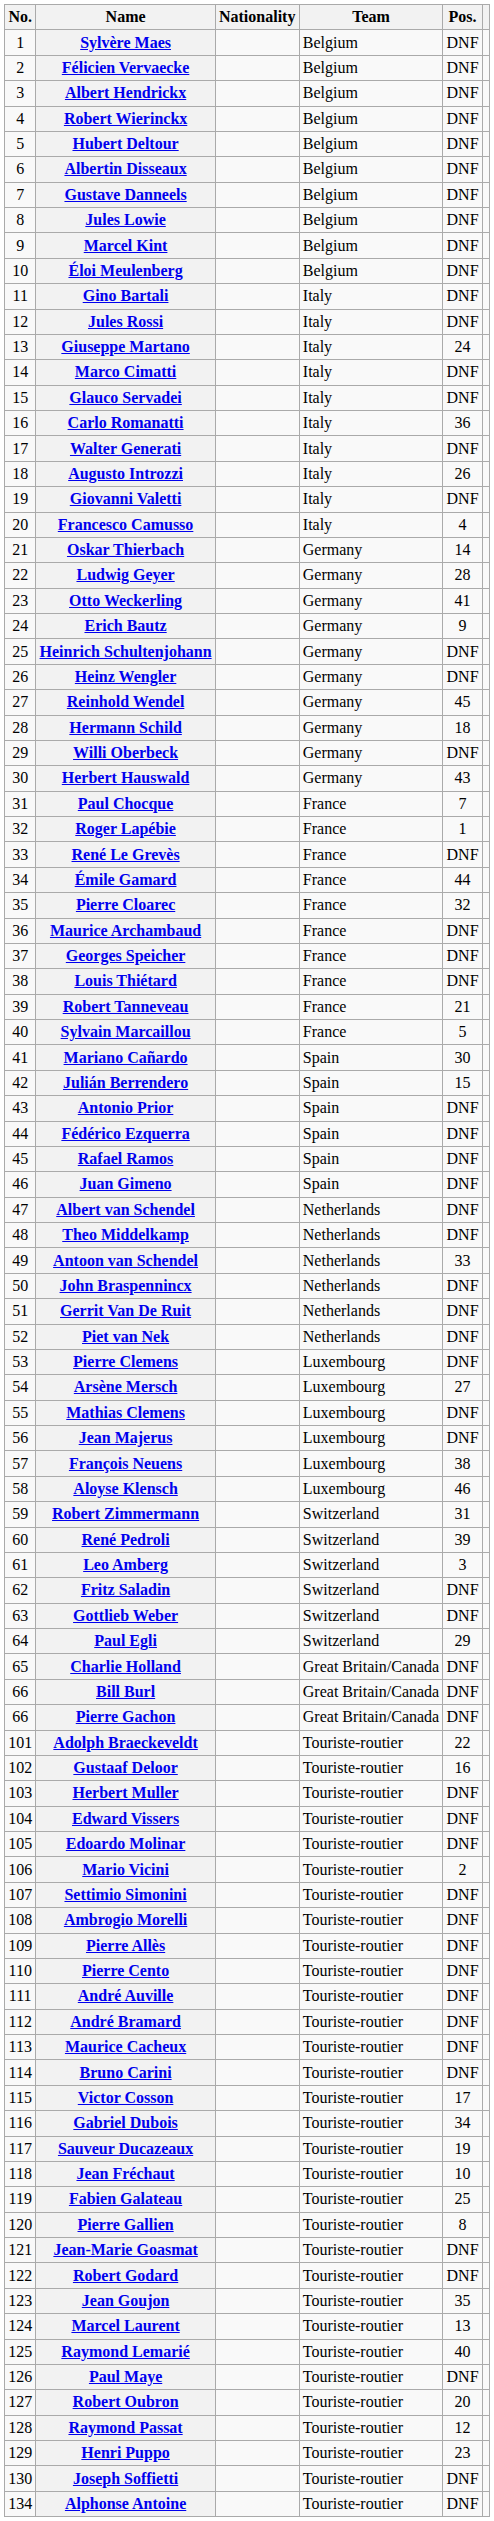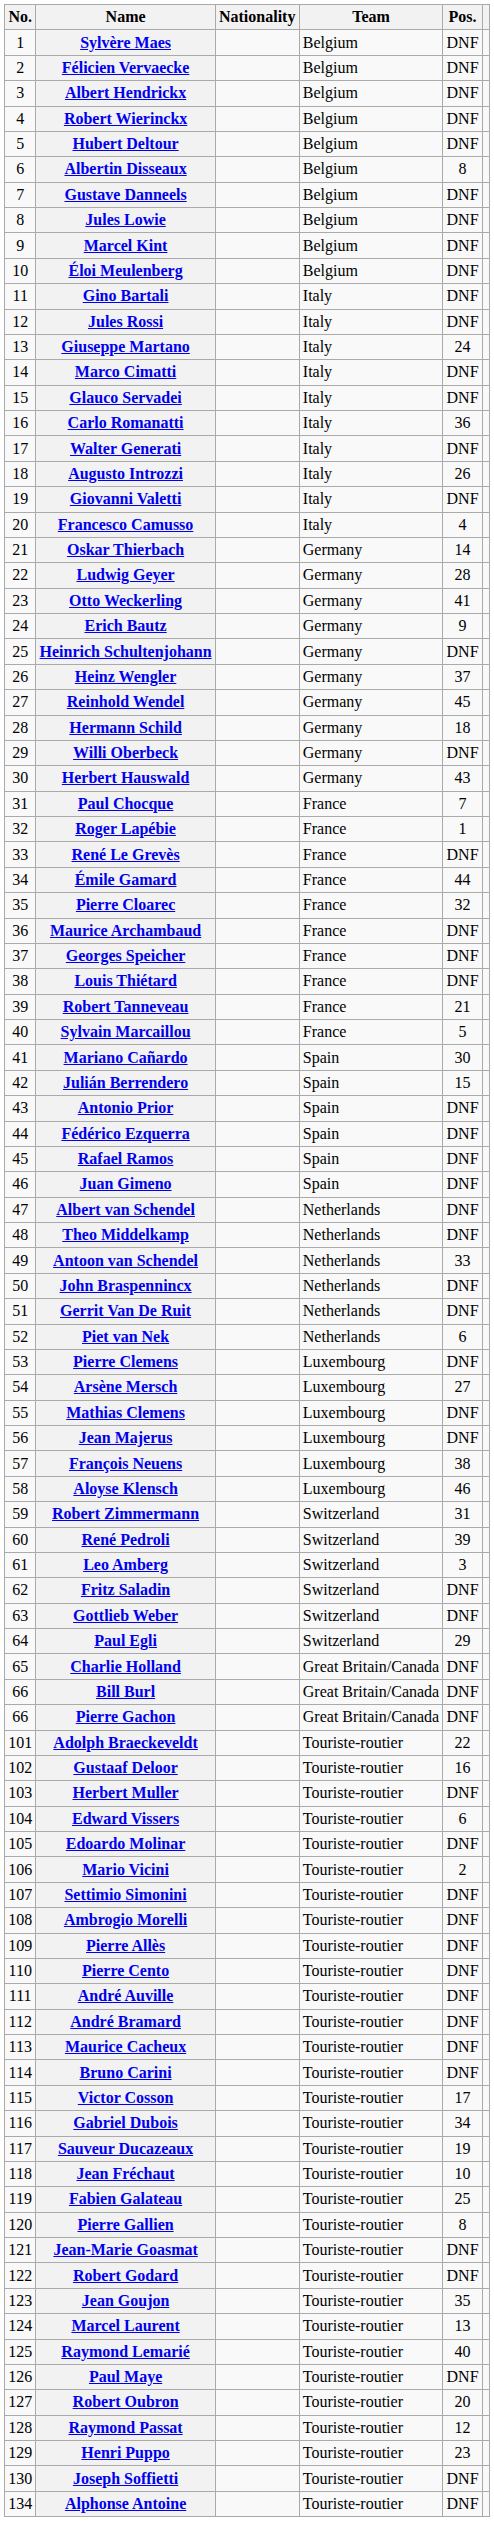 <table class="wikitable plainrowheaders sortable">
 <tr>
 <th scope="col">No.</th>
 <th scope="col">Name</th>
 <th scope="col">Nationality</th>
 <th scope="col">Team</th>
 <th scope="col" data-sort-type="number">Pos.</th>
 <th scope="col" class="unsortable"></th>
 </tr>
 <tr>
 <td style="text-align:center;">1</td>
 <th scope="row"><a href='#'>Sylvère Maes</a></th>
 <td></td>
 <td>Belgium</td>
 <td style="text-align:center;" data-sort-value="47">DNF</td>
 <td style="text-align:center;"></td>
 </tr>
 <tr>
 <td style="text-align:center;">2</td>
 <th scope="row"><a href='#'>Félicien Vervaecke</a></th>
 <td></td>
 <td>Belgium</td>
 <td style="text-align:center;" data-sort-value="47">DNF</td>
 <td style="text-align:center;"></td>
 </tr>
 <tr>
 <td style="text-align:center;">3</td>
 <th scope="row"><a href='#'>Albert Hendrickx</a></th>
 <td></td>
 <td>Belgium</td>
 <td style="text-align:center;" data-sort-value="47">DNF</td>
 <td style="text-align:center;"></td>
 </tr>
 <tr>
 <td style="text-align:center;">4</td>
 <th scope="row"><a href='#'>Robert Wierinckx</a></th>
 <td></td>
 <td>Belgium</td>
 <td style="text-align:center;" data-sort-value="47">DNF</td>
 <td style="text-align:center;"></td>
 </tr>
 <tr>
 <td style="text-align:center;">5</td>
 <th scope="row"><a href='#'>Hubert Deltour</a></th>
 <td></td>
 <td>Belgium</td>
 <td style="text-align:center;" data-sort-value="47">DNF</td>
 <td style="text-align:center;"></td>
 </tr>
 <tr>
 <td style="text-align:center;">6</td>
 <th scope="row"><a href='#'>Albertin Disseaux</a></th>
 <td></td>
 <td>Belgium</td>
-<td style="text-align:center;" data-sort-value="47">DNF</td>
+<td style="text-align:center;">8</td>
 <td style="text-align:center;"></td>
 </tr>
 <tr>
 <td style="text-align:center;">7</td>
 <th scope="row"><a href='#'>Gustave Danneels</a></th>
 <td></td>
 <td>Belgium</td>
 <td style="text-align:center;" data-sort-value="47">DNF</td>
 <td style="text-align:center;"></td>
 </tr>
 <tr>
 <td style="text-align:center;">8</td>
 <th scope="row"><a href='#'>Jules Lowie</a></th>
 <td></td>
 <td>Belgium</td>
 <td style="text-align:center;" data-sort-value="47">DNF</td>
 <td style="text-align:center;"></td>
 </tr>
 <tr>
 <td style="text-align:center;">9</td>
 <th scope="row"><a href='#'>Marcel Kint</a></th>
 <td></td>
 <td>Belgium</td>
 <td style="text-align:center;" data-sort-value="47">DNF</td>
 <td style="text-align:center;"></td>
 </tr>
 <tr>
 <td style="text-align:center;">10</td>
 <th scope="row"><a href='#'>Éloi Meulenberg</a></th>
 <td></td>
 <td>Belgium</td>
 <td style="text-align:center;" data-sort-value="47">DNF</td>
 <td style="text-align:center;"></td>
 </tr>
 <tr>
 <td style="text-align:center;">11</td>
 <th scope="row"><a href='#'>Gino Bartali</a></th>
 <td></td>
 <td>Italy</td>
 <td style="text-align:center;" data-sort-value="47">DNF</td>
 <td style="text-align:center;"></td>
 </tr>
 <tr>
 <td style="text-align:center;">12</td>
 <th scope="row"><a href='#'>Jules Rossi</a></th>
 <td></td>
 <td>Italy</td>
 <td style="text-align:center;" data-sort-value="47">DNF</td>
 <td style="text-align:center;"></td>
 </tr>
 <tr>
 <td style="text-align:center;">13</td>
 <th scope="row"><a href='#'>Giuseppe Martano</a></th>
 <td></td>
 <td>Italy</td>
 <td style="text-align:center;">24</td>
 <td style="text-align:center;"></td>
 </tr>
 <tr>
 <td style="text-align:center;">14</td>
 <th scope="row"><a href='#'>Marco Cimatti</a></th>
 <td></td>
 <td>Italy</td>
 <td style="text-align:center;" data-sort-value="47">DNF</td>
 <td style="text-align:center;"></td>
 </tr>
 <tr>
 <td style="text-align:center;">15</td>
 <th scope="row"><a href='#'>Glauco Servadei</a></th>
 <td></td>
 <td>Italy</td>
 <td style="text-align:center;" data-sort-value="47">DNF</td>
 <td style="text-align:center;"></td>
 </tr>
 <tr>
 <td style="text-align:center;">16</td>
 <th scope="row"><a href='#'>Carlo Romanatti</a></th>
 <td></td>
 <td>Italy</td>
 <td style="text-align:center;">36</td>
 <td style="text-align:center;"></td>
 </tr>
 <tr>
 <td style="text-align:center;">17</td>
 <th scope="row"><a href='#'>Walter Generati</a></th>
 <td></td>
 <td>Italy</td>
 <td style="text-align:center;" data-sort-value="47">DNF</td>
 <td style="text-align:center;"></td>
 </tr>
 <tr>
 <td style="text-align:center;">18</td>
 <th scope="row"><a href='#'>Augusto Introzzi</a></th>
 <td></td>
 <td>Italy</td>
 <td style="text-align:center;">26</td>
 <td style="text-align:center;"></td>
 </tr>
 <tr>
 <td style="text-align:center;">19</td>
 <th scope="row"><a href='#'>Giovanni Valetti</a></th>
 <td></td>
 <td>Italy</td>
 <td style="text-align:center;" data-sort-value="47">DNF</td>
 <td style="text-align:center;"></td>
 </tr>
 <tr>
 <td style="text-align:center;">20</td>
 <th scope="row"><a href='#'>Francesco Camusso</a></th>
 <td></td>
 <td>Italy</td>
 <td style="text-align:center;">4</td>
 <td style="text-align:center;"></td>
 </tr>
 <tr>
 <td style="text-align:center;">21</td>
 <th scope="row"><a href='#'>Oskar Thierbach</a></th>
 <td></td>
 <td>Germany</td>
 <td style="text-align:center;">14</td>
 <td style="text-align:center;"></td>
 </tr>
 <tr>
 <td style="text-align:center;">22</td>
 <th scope="row"><a href='#'>Ludwig Geyer</a></th>
 <td></td>
 <td>Germany</td>
 <td style="text-align:center;">28</td>
 <td style="text-align:center;"></td>
 </tr>
 <tr>
 <td style="text-align:center;">23</td>
 <th scope="row"><a href='#'>Otto Weckerling</a></th>
 <td></td>
 <td>Germany</td>
 <td style="text-align:center;">41</td>
 <td style="text-align:center;"></td>
 </tr>
 <tr>
 <td style="text-align:center;">24</td>
 <th scope="row"><a href='#'>Erich Bautz</a></th>
 <td></td>
 <td>Germany</td>
 <td style="text-align:center;">9</td>
 <td style="text-align:center;"></td>
 </tr>
 <tr>
 <td style="text-align:center;">25</td>
 <th scope="row"><a href='#'>Heinrich Schultenjohann</a></th>
 <td></td>
 <td>Germany</td>
 <td style="text-align:center;" data-sort-value="47">DNF</td>
 <td style="text-align:center;"></td>
 </tr>
 <tr>
 <td style="text-align:center;">26</td>
 <th scope="row"><a href='#'>Heinz Wengler</a></th>
 <td></td>
 <td>Germany</td>
-<td style="text-align:center;" data-sort-value="47">DNF</td>
+<td style="text-align:center;">37</td>
 <td style="text-align:center;"></td>
 </tr>
 <tr>
 <td style="text-align:center;">27</td>
 <th scope="row"><a href='#'>Reinhold Wendel</a></th>
 <td></td>
 <td>Germany</td>
 <td style="text-align:center;">45</td>
 <td style="text-align:center;"></td>
 </tr>
 <tr>
 <td style="text-align:center;">28</td>
 <th scope="row"><a href='#'>Hermann Schild</a></th>
 <td></td>
 <td>Germany</td>
 <td style="text-align:center;">18</td>
 <td style="text-align:center;"></td>
 </tr>
 <tr>
 <td style="text-align:center;">29</td>
 <th scope="row"><a href='#'>Willi Oberbeck</a></th>
 <td></td>
 <td>Germany</td>
 <td style="text-align:center;" data-sort-value="47">DNF</td>
 <td style="text-align:center;"></td>
 </tr>
 <tr>
 <td style="text-align:center;">30</td>
 <th scope="row"><a href='#'>Herbert Hauswald</a></th>
 <td></td>
 <td>Germany</td>
 <td style="text-align:center;">43</td>
 <td style="text-align:center;"></td>
 </tr>
 <tr>
 <td style="text-align:center;">31</td>
 <th scope="row"><a href='#'>Paul Chocque</a></th>
 <td></td>
 <td>France</td>
 <td style="text-align:center;">7</td>
 <td style="text-align:center;"></td>
 </tr>
 <tr>
 <td style="text-align:center;">32</td>
 <th scope="row"><a href='#'>Roger Lapébie</a></th>
 <td></td>
 <td>France</td>
 <td style="text-align:center;">1</td>
 <td style="text-align:center;"></td>
 </tr>
 <tr>
 <td style="text-align:center;">33</td>
 <th scope="row"><a href='#'>René Le Grevès</a></th>
 <td></td>
 <td>France</td>
 <td style="text-align:center;" data-sort-value="47">DNF</td>
 <td style="text-align:center;"></td>
 </tr>
 <tr>
 <td style="text-align:center;">34</td>
 <th scope="row"><a href='#'>Émile Gamard</a></th>
 <td></td>
 <td>France</td>
 <td style="text-align:center;">44</td>
 <td style="text-align:center;"></td>
 </tr>
 <tr>
 <td style="text-align:center;">35</td>
 <th scope="row"><a href='#'>Pierre Cloarec</a></th>
 <td></td>
 <td>France</td>
 <td style="text-align:center;">32</td>
 <td style="text-align:center;"></td>
 </tr>
 <tr>
 <td style="text-align:center;">36</td>
 <th scope="row"><a href='#'>Maurice Archambaud</a></th>
 <td></td>
 <td>France</td>
 <td style="text-align:center;" data-sort-value="47">DNF</td>
 <td style="text-align:center;"></td>
 </tr>
 <tr>
 <td style="text-align:center;">37</td>
 <th scope="row"><a href='#'>Georges Speicher</a></th>
 <td></td>
 <td>France</td>
 <td style="text-align:center;" data-sort-value="47">DNF</td>
 <td style="text-align:center;"></td>
 </tr>
 <tr>
 <td style="text-align:center;">38</td>
 <th scope="row"><a href='#'>Louis Thiétard</a></th>
 <td></td>
 <td>France</td>
 <td style="text-align:center;" data-sort-value="47">DNF</td>
 <td style="text-align:center;"></td>
 </tr>
 <tr>
 <td style="text-align:center;">39</td>
 <th scope="row"><a href='#'>Robert Tanneveau</a></th>
 <td></td>
 <td>France</td>
 <td style="text-align:center;">21</td>
 <td style="text-align:center;"></td>
 </tr>
 <tr>
 <td style="text-align:center;">40</td>
 <th scope="row"><a href='#'>Sylvain Marcaillou</a></th>
 <td></td>
 <td>France</td>
 <td style="text-align:center;">5</td>
 <td style="text-align:center;"></td>
 </tr>
 <tr>
 <td style="text-align:center;">41</td>
 <th scope="row"><a href='#'>Mariano Cañardo</a></th>
 <td></td>
 <td>Spain</td>
 <td style="text-align:center;">30</td>
 <td style="text-align:center;"></td>
 </tr>
 <tr>
 <td style="text-align:center;">42</td>
 <th scope="row"><a href='#'>Julián Berrendero</a></th>
 <td></td>
 <td>Spain</td>
 <td style="text-align:center;">15</td>
 <td style="text-align:center;"></td>
 </tr>
 <tr>
 <td style="text-align:center;">43</td>
 <th scope="row"><a href='#'>Antonio Prior</a></th>
 <td></td>
 <td>Spain</td>
 <td style="text-align:center;" data-sort-value="47">DNF</td>
 <td style="text-align:center;"></td>
 </tr>
 <tr>
 <td style="text-align:center;">44</td>
 <th scope="row"><a href='#'>Fédérico Ezquerra</a></th>
 <td></td>
 <td>Spain</td>
 <td style="text-align:center;" data-sort-value="47">DNF</td>
 <td style="text-align:center;"></td>
 </tr>
 <tr>
 <td style="text-align:center;">45</td>
 <th scope="row"><a href='#'>Rafael Ramos</a></th>
 <td></td>
 <td>Spain</td>
 <td style="text-align:center;" data-sort-value="47">DNF</td>
 <td style="text-align:center;"></td>
 </tr>
 <tr>
 <td style="text-align:center;">46</td>
 <th scope="row"><a href='#'>Juan Gimeno</a></th>
 <td></td>
 <td>Spain</td>
 <td style="text-align:center;" data-sort-value="47">DNF</td>
 <td style="text-align:center;"></td>
 </tr>
 <tr>
 <td style="text-align:center;">47</td>
 <th scope="row"><a href='#'>Albert van Schendel</a></th>
 <td></td>
 <td>Netherlands</td>
 <td style="text-align:center;" data-sort-value="47">DNF</td>
 <td style="text-align:center;"></td>
 </tr>
 <tr>
 <td style="text-align:center;">48</td>
 <th scope="row"><a href='#'>Theo Middelkamp</a></th>
 <td></td>
 <td>Netherlands</td>
 <td style="text-align:center;" data-sort-value="47">DNF</td>
 <td style="text-align:center;"></td>
 </tr>
 <tr>
 <td style="text-align:center;">49</td>
 <th scope="row"><a href='#'>Antoon van Schendel</a></th>
 <td></td>
 <td>Netherlands</td>
 <td style="text-align:center;">33</td>
 <td style="text-align:center;"></td>
 </tr>
 <tr>
 <td style="text-align:center;">50</td>
 <th scope="row"><a href='#'>John Braspennincx</a></th>
 <td></td>
 <td>Netherlands</td>
 <td style="text-align:center;" data-sort-value="47">DNF</td>
 <td style="text-align:center;"></td>
 </tr>
 <tr>
 <td style="text-align:center;">51</td>
 <th scope="row"><a href='#'>Gerrit Van De Ruit</a></th>
 <td></td>
 <td>Netherlands</td>
 <td style="text-align:center;" data-sort-value="47">DNF</td>
 <td style="text-align:center;"></td>
 </tr>
 <tr>
 <td style="text-align:center;">52</td>
 <th scope="row"><a href='#'>Piet van Nek</a></th>
 <td></td>
 <td>Netherlands</td>
-<td style="text-align:center;" data-sort-value="47">DNF</td>
+<td style="text-align:center;">6</td>
 <td style="text-align:center;"></td>
 </tr>
 <tr>
 <td style="text-align:center;">53</td>
 <th scope="row"><a href='#'>Pierre Clemens</a></th>
 <td></td>
 <td>Luxembourg</td>
 <td style="text-align:center;" data-sort-value="47">DNF</td>
 <td style="text-align:center;"></td>
 </tr>
 <tr>
 <td style="text-align:center;">54</td>
 <th scope="row"><a href='#'>Arsène Mersch</a></th>
 <td></td>
 <td>Luxembourg</td>
 <td style="text-align:center;">27</td>
 <td style="text-align:center;"></td>
 </tr>
 <tr>
 <td style="text-align:center;">55</td>
 <th scope="row"><a href='#'>Mathias Clemens</a></th>
 <td></td>
 <td>Luxembourg</td>
 <td style="text-align:center;" data-sort-value="47">DNF</td>
 <td style="text-align:center;"></td>
 </tr>
 <tr>
 <td style="text-align:center;">56</td>
 <th scope="row"><a href='#'>Jean Majerus</a></th>
 <td></td>
 <td>Luxembourg</td>
 <td style="text-align:center;" data-sort-value="47">DNF</td>
 <td style="text-align:center;"></td>
 </tr>
 <tr>
 <td style="text-align:center;">57</td>
 <th scope="row"><a href='#'>François Neuens</a></th>
 <td></td>
 <td>Luxembourg</td>
 <td style="text-align:center;">38</td>
 <td style="text-align:center;"></td>
 </tr>
 <tr>
 <td style="text-align:center;">58</td>
 <th scope="row"><a href='#'>Aloyse Klensch</a></th>
 <td></td>
 <td>Luxembourg</td>
 <td style="text-align:center;">46</td>
 <td style="text-align:center;"></td>
 </tr>
 <tr>
 <td style="text-align:center;">59</td>
 <th scope="row"><a href='#'>Robert Zimmermann</a></th>
 <td></td>
 <td>Switzerland</td>
 <td style="text-align:center;">31</td>
 <td style="text-align:center;"></td>
 </tr>
 <tr>
 <td style="text-align:center;">60</td>
 <th scope="row"><a href='#'>René Pedroli</a></th>
 <td></td>
 <td>Switzerland</td>
 <td style="text-align:center;">39</td>
 <td style="text-align:center;"></td>
 </tr>
 <tr>
 <td style="text-align:center;">61</td>
 <th scope="row"><a href='#'>Leo Amberg</a></th>
 <td></td>
 <td>Switzerland</td>
 <td style="text-align:center;">3</td>
 <td style="text-align:center;"></td>
 </tr>
 <tr>
 <td style="text-align:center;">62</td>
 <th scope="row"><a href='#'>Fritz Saladin</a></th>
 <td></td>
 <td>Switzerland</td>
 <td style="text-align:center;" data-sort-value="47">DNF</td>
 <td style="text-align:center;"></td>
 </tr>
 <tr>
 <td style="text-align:center;">63</td>
 <th scope="row"><a href='#'>Gottlieb Weber</a></th>
 <td></td>
 <td>Switzerland</td>
 <td style="text-align:center;" data-sort-value="47">DNF</td>
 <td style="text-align:center;"></td>
 </tr>
 <tr>
 <td style="text-align:center;">64</td>
 <th scope="row"><a href='#'>Paul Egli</a></th>
 <td></td>
 <td>Switzerland</td>
 <td style="text-align:center;">29</td>
 <td style="text-align:center;"></td>
 </tr>
 <tr>
 <td style="text-align:center;">65</td>
 <th scope="row"><a href='#'>Charlie Holland</a></th>
 <td></td>
 <td>Great Britain/Canada</td>
 <td style="text-align:center;" data-sort-value="47">DNF</td>
 <td style="text-align:center;"></td>
 </tr>
 <tr>
 <td style="text-align:center;">66</td>
 <th scope="row"><a href='#'>Bill Burl</a></th>
 <td></td>
 <td>Great Britain/Canada</td>
 <td style="text-align:center;" data-sort-value="47">DNF</td>
 <td style="text-align:center;"></td>
 </tr>
 <tr>
 <td style="text-align:center;">66</td>
 <th scope="row"><a href='#'>Pierre Gachon</a></th>
 <td></td>
 <td>Great Britain/Canada</td>
 <td style="text-align:center;" data-sort-value="47">DNF</td>
 <td style="text-align:center;"></td>
 </tr>
 <tr>
 <td style="text-align:center;">101</td>
 <th scope="row"><a href='#'>Adolph Braeckeveldt</a></th>
 <td></td>
 <td>Touriste-routier</td>
 <td style="text-align:center;">22</td>
 <td style="text-align:center;"></td>
 </tr>
 <tr>
 <td style="text-align:center;">102</td>
 <th scope="row"><a href='#'>Gustaaf Deloor</a></th>
 <td></td>
 <td>Touriste-routier</td>
 <td style="text-align:center;">16</td>
 <td style="text-align:center;"></td>
 </tr>
 <tr>
 <td style="text-align:center;">103</td>
 <th scope="row"><a href='#'>Herbert Muller</a></th>
 <td></td>
 <td>Touriste-routier</td>
 <td style="text-align:center;" data-sort-value="47">DNF</td>
 <td style="text-align:center;"></td>
 </tr>
 <tr>
 <td style="text-align:center;">104</td>
 <th scope="row"><a href='#'>Edward Vissers</a></th>
 <td></td>
 <td>Touriste-routier</td>
-<td style="text-align:center;" data-sort-value="47">DNF</td>
+<td style="text-align:center;">6</td>
 <td style="text-align:center;"></td>
 </tr>
 <tr>
 <td style="text-align:center;">105</td>
 <th scope="row"><a href='#'>Edoardo Molinar</a></th>
 <td></td>
 <td>Touriste-routier</td>
 <td style="text-align:center;" data-sort-value="47">DNF</td>
 <td style="text-align:center;"></td>
 </tr>
 <tr>
 <td style="text-align:center;">106</td>
 <th scope="row"><a href='#'>Mario Vicini</a></th>
 <td></td>
 <td>Touriste-routier</td>
 <td style="text-align:center;">2</td>
 <td style="text-align:center;"></td>
 </tr>
 <tr>
 <td style="text-align:center;">107</td>
 <th scope="row"><a href='#'>Settimio Simonini</a></th>
 <td></td>
 <td>Touriste-routier</td>
 <td style="text-align:center;" data-sort-value="47">DNF</td>
 <td style="text-align:center;"></td>
 </tr>
 <tr>
 <td style="text-align:center;">108</td>
 <th scope="row"><a href='#'>Ambrogio Morelli</a></th>
 <td></td>
 <td>Touriste-routier</td>
 <td style="text-align:center;" data-sort-value="47">DNF</td>
 <td style="text-align:center;"></td>
 </tr>
 <tr>
 <td style="text-align:center;">109</td>
 <th scope="row"><a href='#'>Pierre Allès</a></th>
 <td></td>
 <td>Touriste-routier</td>
 <td style="text-align:center;" data-sort-value="47">DNF</td>
 <td style="text-align:center;"></td>
 </tr>
 <tr>
 <td style="text-align:center;">110</td>
 <th scope="row"><a href='#'>Pierre Cento</a></th>
 <td></td>
 <td>Touriste-routier</td>
 <td style="text-align:center;" data-sort-value="47">DNF</td>
 <td style="text-align:center;"></td>
 </tr>
 <tr>
 <td style="text-align:center;">111</td>
 <th scope="row"><a href='#'>André Auville</a></th>
 <td></td>
 <td>Touriste-routier</td>
 <td style="text-align:center;" data-sort-value="47">DNF</td>
 <td style="text-align:center;"></td>
 </tr>
 <tr>
 <td style="text-align:center;">112</td>
 <th scope="row"><a href='#'>André Bramard</a></th>
 <td></td>
 <td>Touriste-routier</td>
 <td style="text-align:center;" data-sort-value="47">DNF</td>
 <td style="text-align:center;"></td>
 </tr>
 <tr>
 <td style="text-align:center;">113</td>
 <th scope="row"><a href='#'>Maurice Cacheux</a></th>
 <td></td>
 <td>Touriste-routier</td>
 <td style="text-align:center;" data-sort-value="47">DNF</td>
 <td style="text-align:center;"></td>
 </tr>
 <tr>
 <td style="text-align:center;">114</td>
 <th scope="row"><a href='#'>Bruno Carini</a></th>
 <td></td>
 <td>Touriste-routier</td>
 <td style="text-align:center;" data-sort-value="47">DNF</td>
 <td style="text-align:center;"></td>
 </tr>
 <tr>
 <td style="text-align:center;">115</td>
 <th scope="row"><a href='#'>Victor Cosson</a></th>
 <td></td>
 <td>Touriste-routier</td>
 <td style="text-align:center;">17</td>
 <td style="text-align:center;"></td>
 </tr>
 <tr>
 <td style="text-align:center;">116</td>
 <th scope="row"><a href='#'>Gabriel Dubois</a></th>
 <td></td>
 <td>Touriste-routier</td>
 <td style="text-align:center;">34</td>
 <td style="text-align:center;"></td>
 </tr>
 <tr>
 <td style="text-align:center;">117</td>
 <th scope="row"><a href='#'>Sauveur Ducazeaux</a></th>
 <td></td>
 <td>Touriste-routier</td>
 <td style="text-align:center;">19</td>
 <td style="text-align:center;"></td>
 </tr>
 <tr>
 <td style="text-align:center;">118</td>
 <th scope="row"><a href='#'>Jean Fréchaut</a></th>
 <td></td>
 <td>Touriste-routier</td>
 <td style="text-align:center;">10</td>
 <td style="text-align:center;"></td>
 </tr>
 <tr>
 <td style="text-align:center;">119</td>
 <th scope="row"><a href='#'>Fabien Galateau</a></th>
 <td></td>
 <td>Touriste-routier</td>
 <td style="text-align:center;">25</td>
 <td style="text-align:center;"></td>
 </tr>
 <tr>
 <td style="text-align:center;">120</td>
 <th scope="row"><a href='#'>Pierre Gallien</a></th>
 <td></td>
 <td>Touriste-routier</td>
 <td style="text-align:center;">8</td>
 <td style="text-align:center;"></td>
 </tr>
 <tr>
 <td style="text-align:center;">121</td>
 <th scope="row"><a href='#'>Jean-Marie Goasmat</a></th>
 <td></td>
 <td>Touriste-routier</td>
 <td style="text-align:center;" data-sort-value="47">DNF</td>
 <td style="text-align:center;"></td>
 </tr>
 <tr>
 <td style="text-align:center;">122</td>
 <th scope="row"><a href='#'>Robert Godard</a></th>
 <td></td>
 <td>Touriste-routier</td>
 <td style="text-align:center;" data-sort-value="47">DNF</td>
 <td style="text-align:center;"></td>
 </tr>
 <tr>
 <td style="text-align:center;">123</td>
 <th scope="row"><a href='#'>Jean Goujon</a></th>
 <td></td>
 <td>Touriste-routier</td>
 <td style="text-align:center;">35</td>
 <td style="text-align:center;"></td>
 </tr>
 <tr>
 <td style="text-align:center;">124</td>
 <th scope="row"><a href='#'>Marcel Laurent</a></th>
 <td></td>
 <td>Touriste-routier</td>
 <td style="text-align:center;">13</td>
 <td style="text-align:center;"></td>
 </tr>
 <tr>
 <td style="text-align:center;">125</td>
 <th scope="row"><a href='#'>Raymond Lemarié</a></th>
 <td></td>
 <td>Touriste-routier</td>
 <td style="text-align:center;">40</td>
 <td style="text-align:center;"></td>
 </tr>
 <tr>
 <td style="text-align:center;">126</td>
 <th scope="row"><a href='#'>Paul Maye</a></th>
 <td></td>
 <td>Touriste-routier</td>
 <td style="text-align:center;" data-sort-value="47">DNF</td>
 <td style="text-align:center;"></td>
 </tr>
 <tr>
 <td style="text-align:center;">127</td>
 <th scope="row"><a href='#'>Robert Oubron</a></th>
 <td></td>
 <td>Touriste-routier</td>
 <td style="text-align:center;">20</td>
 <td style="text-align:center;"></td>
 </tr>
 <tr>
 <td style="text-align:center;">128</td>
 <th scope="row"><a href='#'>Raymond Passat</a></th>
 <td></td>
 <td>Touriste-routier</td>
 <td style="text-align:center;">12</td>
 <td style="text-align:center;"></td>
 </tr>
 <tr>
 <td style="text-align:center;">129</td>
 <th scope="row"><a href='#'>Henri Puppo</a></th>
 <td></td>
 <td>Touriste-routier</td>
 <td style="text-align:center;">23</td>
 <td style="text-align:center;"></td>
 </tr>
 <tr>
 <td style="text-align:center;">130</td>
 <th scope="row"><a href='#'>Joseph Soffietti</a></th>
 <td></td>
 <td>Touriste-routier</td>
 <td style="text-align:center;" data-sort-value="47">DNF</td>
 <td style="text-align:center;"></td>
 </tr>
 <tr>
 <td style="text-align:center;">134</td>
 <th scope="row"><a href='#'>Alphonse Antoine</a></th>
 <td></td>
 <td>Touriste-routier</td>
 <td style="text-align:center;" data-sort-value="47">DNF</td>
 <td style="text-align:center;"></td>
 </tr>
 </table>
